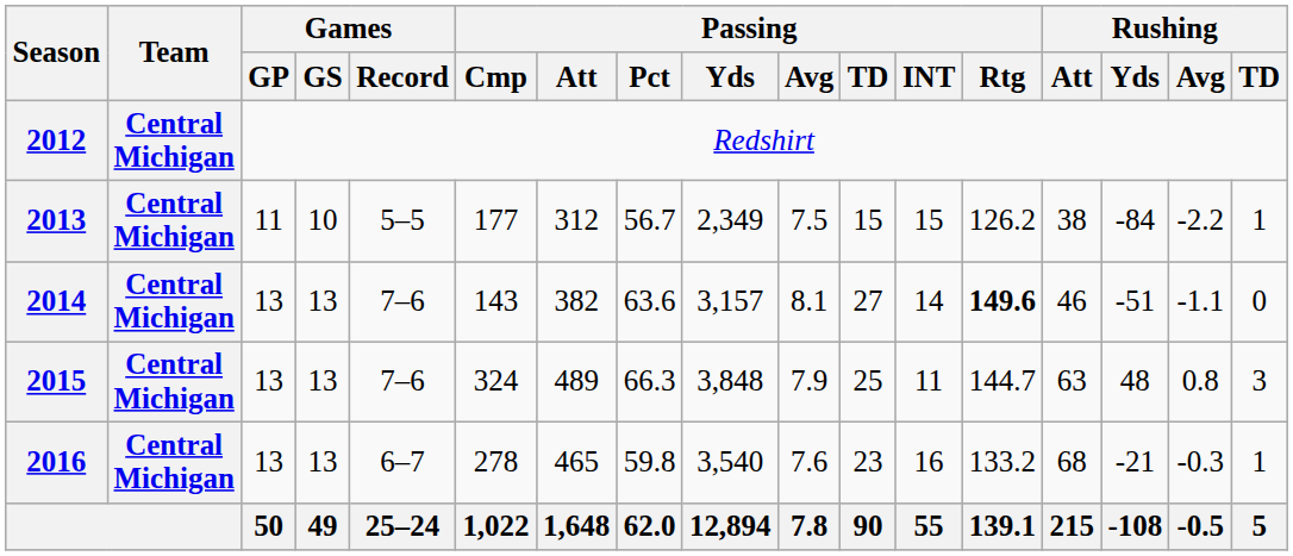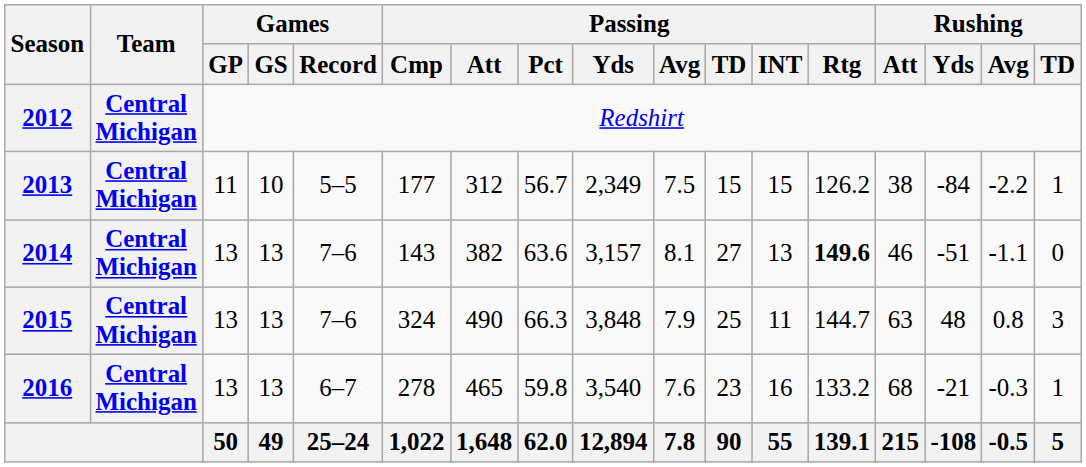 <table class="wikitable" style="text-align: center;">
 <tr>
 <th rowspan="2">Season</th>
 <th rowspan="2">Team</th>
 <th colspan="3">Games</th>
 <th colspan="8">Passing</th>
 <th colspan="4">Rushing</th>
 </tr>
 <tr>
 <th>GP</th>
 <th>GS</th>
 <th>Record</th>
 <th>Cmp</th>
 <th>Att</th>
 <th>Pct</th>
 <th>Yds</th>
 <th>Avg</th>
 <th>TD</th>
 <th>INT</th>
 <th>Rtg</th>
 <th>Att</th>
 <th>Yds</th>
 <th>Avg</th>
 <th>TD</th>
 </tr>
 <tr>
 <th><a href='#'>2012</a></th>
 <th><a href='#'>Central Michigan</a></th>
 <td colspan="15"> <em><a href='#'>Redshirt</a></em></td>
 </tr>
 <tr>
 <th><a href='#'>2013</a></th>
 <th><a href='#'>Central Michigan</a></th>
 <td>11</td>
 <td>10</td>
 <td>5–5</td>
 <td>177</td>
 <td>312</td>
 <td>56.7</td>
 <td>2,349</td>
 <td>7.5</td>
 <td>15</td>
 <td>15</td>
 <td>126.2</td>
 <td>38</td>
 <td>-84</td>
 <td>-2.2</td>
 <td>1</td>
 </tr>
 <tr>
 <th><a href='#'>2014</a></th>
 <th><a href='#'>Central Michigan</a></th>
 <td>13</td>
 <td>13</td>
 <td>7–6</td>
 <td>143</td>
 <td>382</td>
 <td>63.6</td>
 <td>3,157</td>
 <td>8.1</td>
 <td>27</td>
-<td>14</td>
+<td>13</td>
 <td><strong>149.6</strong></td>
 <td>46</td>
 <td>-51</td>
 <td>-1.1</td>
 <td>0</td>
 </tr>
 <tr>
 <th><a href='#'>2015</a></th>
 <th><a href='#'>Central Michigan</a></th>
 <td>13</td>
 <td>13</td>
 <td>7–6</td>
 <td>324</td>
-<td>489</td>
+<td>490</td>
 <td>66.3</td>
 <td>3,848</td>
 <td>7.9</td>
 <td>25</td>
 <td>11</td>
 <td>144.7</td>
 <td>63</td>
 <td>48</td>
 <td>0.8</td>
 <td>3</td>
 </tr>
 <tr>
 <th><a href='#'>2016</a></th>
 <th><a href='#'>Central Michigan</a></th>
 <td>13</td>
 <td>13</td>
 <td>6–7</td>
 <td>278</td>
 <td>465</td>
 <td>59.8</td>
 <td>3,540</td>
 <td>7.6</td>
 <td>23</td>
 <td>16</td>
 <td>133.2</td>
 <td>68</td>
 <td>-21</td>
 <td>-0.3</td>
 <td>1</td>
 </tr>
 <tr>
 <th colspan="2"></th>
 <th>50</th>
 <th>49</th>
 <th>25–24</th>
 <th>1,022</th>
 <th>1,648</th>
 <th>62.0</th>
 <th>12,894</th>
 <th>7.8</th>
 <th>90</th>
 <th>55</th>
 <th>139.1</th>
 <th>215</th>
 <th>-108</th>
 <th>-0.5</th>
 <th>5</th>
 </tr>
 </table>
